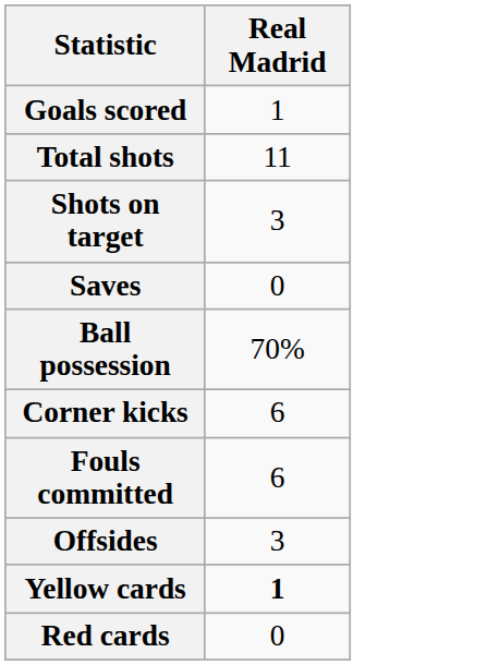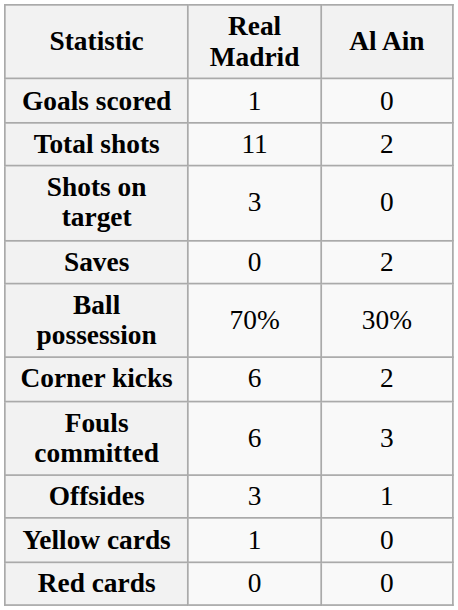 <table class="wikitable plainrowheaders" style="text-align:center">
 <tr>
 <th scope="col" style="width:100px">Statistic</th>
 <th scope="col" style="width:70px">Real Madrid</th>
+<th scope="col" style="width:70px">Al Ain</th>
 </tr>
 <tr>
 <th scope=row>Goals scored</th>
 <td>1</td>
+<td>0</td>
 </tr>
 <tr>
 <th scope=row>Total shots</th>
 <td>11</td>
+<td>2</td>
 </tr>
 <tr>
 <th scope=row>Shots on target</th>
 <td>3</td>
+<td>0</td>
 </tr>
 <tr>
 <th scope=row>Saves</th>
 <td>0</td>
+<td>2</td>
 </tr>
 <tr>
 <th scope=row>Ball possession</th>
 <td>70%</td>
+<td>30%</td>
 </tr>
 <tr>
 <th scope=row>Corner kicks</th>
 <td>6</td>
+<td>2</td>
 </tr>
 <tr>
 <th scope=row>Fouls committed</th>
 <td>6</td>
+<td>3</td>
 </tr>
 <tr>
 <th scope=row>Offsides</th>
 <td>3</td>
+<td>1</td>
 </tr>
 <tr>
 <th scope=row>Yellow cards</th>
-<td><strong>1</strong></td>
+<td>1</td>
+<td>0</td>
 </tr>
 <tr>
 <th scope=row>Red cards</th>
 <td>0</td>
+<td>0</td>
 </tr>
 </table>
